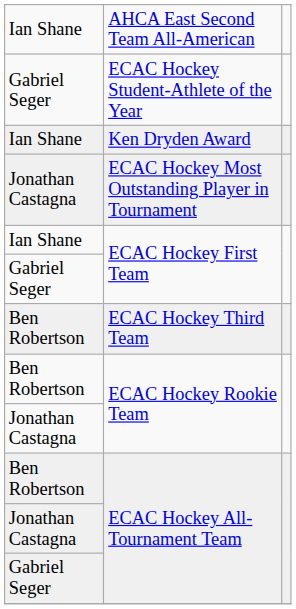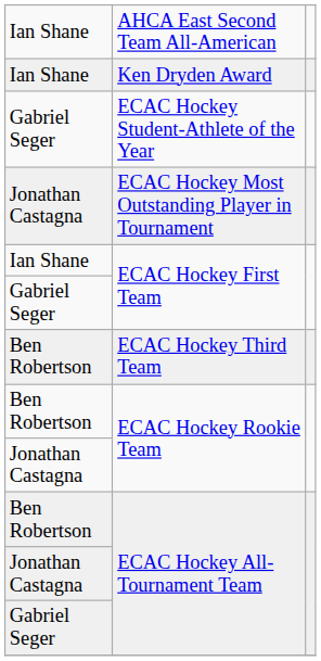 <table class="wikitable" width=40%>
 <tr>
 <td>Ian Shane</td>
 <td rowspan=1><a href='#'>AHCA East Second Team All-American</a></td>
 <td rowspan=1></td>
 </tr>
+<tr bgcolor=f0f0f0>
+<td>Ian Shane</td>
+<td><a href='#'>Ken Dryden Award</a></td>
+<td></td>
+</tr>
 <tr>
 <td>Gabriel Seger</td>
 <td><a href='#'>ECAC Hockey Student-Athlete of the Year</a></td>
-<td></td>
-</tr>
-<tr bgcolor=f0f0f0>
-<td>Ian Shane</td>
-<td><a href='#'>Ken Dryden Award</a></td>
 <td></td>
 </tr>
 <tr bgcolor=f0f0f0>
 <td>Jonathan Castagna</td>
 <td><a href='#'>ECAC Hockey Most Outstanding Player in Tournament</a></td>
 <td></td>
 </tr>
 <tr>
 <td>Ian Shane</td>
 <td rowspan=2><a href='#'>ECAC Hockey First Team</a></td>
 <td rowspan=2></td>
 </tr>
 <tr>
 <td>Gabriel Seger</td>
 </tr>
 <tr bgcolor=f0f0f0>
 <td>Ben Robertson</td>
 <td rowspan=1><a href='#'>ECAC Hockey Third Team</a></td>
 <td rowspan=1></td>
 </tr>
 <tr>
 <td>Ben Robertson</td>
 <td rowspan=2><a href='#'>ECAC Hockey Rookie Team</a></td>
 <td rowspan=2></td>
 </tr>
 <tr>
 <td>Jonathan Castagna</td>
 </tr>
 <tr bgcolor=f0f0f0>
 <td>Ben Robertson</td>
 <td rowspan=3><a href='#'>ECAC Hockey All-Tournament Team</a></td>
 <td rowspan=3></td>
 </tr>
 <tr bgcolor=f0f0f0>
 <td>Jonathan Castagna</td>
 </tr>
 <tr bgcolor=f0f0f0>
 <td>Gabriel Seger</td>
 </tr>
 <tr>
 </tr>
 </table>
